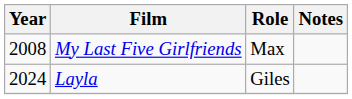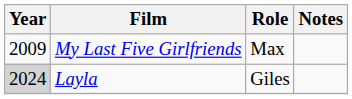 <table class="wikitable">
 <tr>
 <th>Year</th>
 <th>Film</th>
 <th>Role</th>
 <th>Notes</th>
 </tr>
 <tr>
-<td>2008</td>
+<td>2009</td>
 <td><em><a href='#'>My Last Five Girlfriends</a></em></td>
 <td>Max</td>
 <td></td>
 </tr>
 <tr>
-<td>2024</td>
+<td style="background: lightgrey;">2024</td>
 <td><em><a href='#'>Layla</a></em></td>
 <td>Giles</td>
 <td></td>
 </tr>
 <tr>
 </tr>
 </table>
